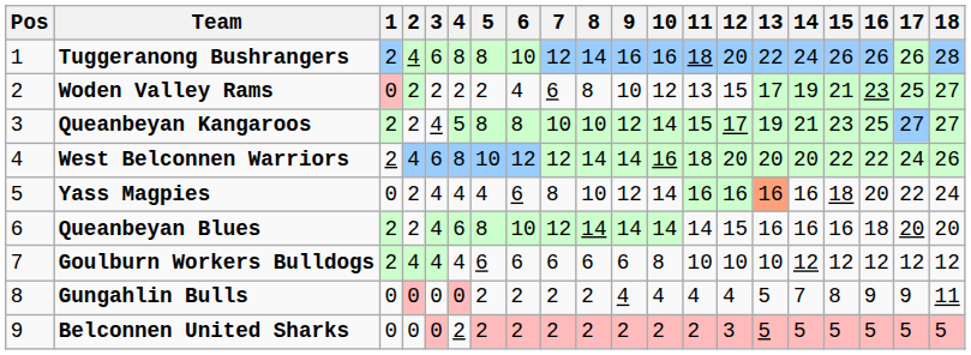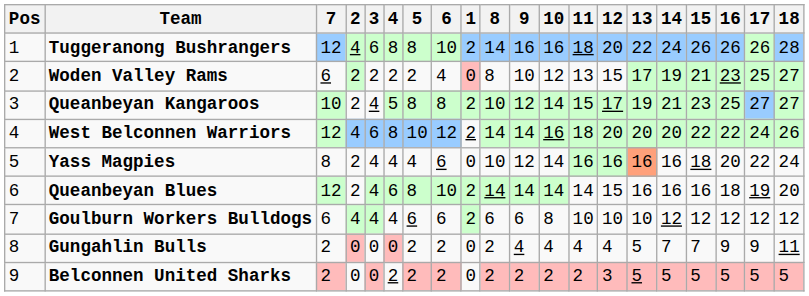 <table class="wikitable">
 <tr>
 <th>Pos</th>
 <th>Team</th>
-<th>1</th>
+<th>7</th>
 <th>2</th>
 <th>3</th>
 <th>4</th>
 <th>5</th>
 <th>6</th>
-<th>7</th>
+<th>1</th>
 <th>8</th>
 <th>9</th>
 <th>10</th>
 <th>11</th>
 <th>12</th>
 <th>13</th>
 <th>14</th>
 <th>15</th>
 <th>16</th>
 <th>17</th>
 <th>18</th>
 </tr>
 <tr>
 <td>1</td>
 <td><strong> Tuggeranong Bushrangers</strong></td>
-<td style="background:#99ccff;">2</td>
+<td style="background:#99ccff;">12</td>
 <td style="background:#ccffcc;"><u>4</u></td>
 <td style="background:#ccffcc;">6</td>
 <td style="background:#ccffcc;">8</td>
 <td style="background:#ccffcc;">8</td>
 <td style="background:#ccffcc;">10</td>
-<td style="background:#99ccff;">12</td>
+<td style="background:#99ccff;">2</td>
 <td style="background:#99ccff;">14</td>
 <td style="background:#99ccff;">16</td>
 <td style="background:#99ccff;">16</td>
 <td style="background:#99ccff;"><u>18</u></td>
 <td style="background:#99ccff;">20</td>
 <td style="background:#99ccff;">22</td>
 <td style="background:#99ccff;">24</td>
 <td style="background:#99ccff;">26</td>
 <td style="background:#99ccff;">26</td>
 <td style="background:#ccffcc;">26</td>
 <td style="background:#99ccff;">28</td>
 </tr>
 <tr>
 <td>2</td>
 <td> <strong>Woden Valley Rams</strong></td>
-<td style="background:#ffbbbb;">0</td>
+<td><u>6</u></td>
 <td style="background:#ccffcc;">2</td>
 <td>2</td>
 <td>2</td>
 <td>2</td>
 <td>4</td>
-<td><u>6</u></td>
+<td style="background:#ffbbbb;">0</td>
 <td>8</td>
 <td>10</td>
 <td>12</td>
 <td>13</td>
 <td>15</td>
 <td style="background:#ccffcc;">17</td>
 <td style="background:#ccffcc;">19</td>
 <td style="background:#ccffcc;">21</td>
 <td style="background:#ccffcc;"><u>23</u></td>
 <td style="background:#ccffcc;">25</td>
 <td style="background:#ccffcc;">27</td>
 </tr>
 <tr>
 <td>3</td>
 <td> <strong>Queanbeyan Kangaroos</strong></td>
-<td style="background:#ccffcc;">2</td>
+<td style="background:#ccffcc;">10</td>
 <td>2</td>
 <td><u>4</u></td>
 <td style="background:#ccffcc;">5</td>
 <td style="background:#ccffcc;">8</td>
 <td style="background:#ccffcc;">8</td>
-<td style="background:#ccffcc;">10</td>
+<td style="background:#ccffcc;">2</td>
 <td style="background:#ccffcc;">10</td>
 <td style="background:#ccffcc;">12</td>
 <td style="background:#ccffcc;">14</td>
 <td style="background:#ccffcc;">15</td>
 <td style="background:#ccffcc;"><u>17</u></td>
 <td style="background:#ccffcc;">19</td>
 <td style="background:#ccffcc;">21</td>
 <td style="background:#ccffcc;">23</td>
 <td style="background:#ccffcc;">25</td>
 <td style="background:#99ccff;">27</td>
 <td style="background:#ccffcc;">27</td>
 </tr>
 <tr>
 <td>4</td>
 <td> <strong>West Belconnen Warriors</strong></td>
-<td><u>2</u></td>
+<td style="background:#ccffcc;">12</td>
 <td style="background:#99ccff;">4</td>
 <td style="background:#99ccff;">6</td>
 <td style="background:#99ccff;">8</td>
 <td style="background:#99ccff;">10</td>
 <td style="background:#99ccff;">12</td>
-<td style="background:#ccffcc;">12</td>
+<td><u>2</u></td>
 <td style="background:#ccffcc;">14</td>
 <td style="background:#ccffcc;">14</td>
 <td style="background:#ccffcc;"><u>16</u></td>
 <td style="background:#ccffcc;">18</td>
 <td style="background:#ccffcc;">20</td>
 <td style="background:#ccffcc;">20</td>
 <td style="background:#ccffcc;">20</td>
 <td style="background:#ccffcc;">22</td>
 <td style="background:#ccffcc;">22</td>
 <td style="background:#ccffcc;">24</td>
 <td style="background:#ccffcc;">26</td>
 </tr>
 <tr>
 <td>5</td>
 <td> <strong>Yass Magpies</strong></td>
-<td>0</td>
+<td>8</td>
 <td>2</td>
 <td>4</td>
 <td>4</td>
 <td>4</td>
 <td><u>6</u></td>
-<td>8</td>
+<td>0</td>
 <td>10</td>
 <td>12</td>
 <td>14</td>
 <td style="background:#ccffcc;">16</td>
 <td style="background:#ccffcc;">16</td>
 <td style="background: lightsalmon;">16</td>
 <td>16</td>
 <td><u>18</u></td>
 <td>20</td>
 <td>22</td>
 <td>24</td>
 </tr>
 <tr>
 <td>6</td>
 <td> <strong>Queanbeyan Blues</strong></td>
-<td style="background:#ccffcc;">2</td>
+<td style="background:#ccffcc;">12</td>
 <td>2</td>
 <td style="background:#ccffcc;">4</td>
 <td style="background:#ccffcc;">6</td>
 <td style="background:#ccffcc;">8</td>
 <td style="background:#ccffcc;">10</td>
-<td style="background:#ccffcc;">12</td>
+<td style="background:#ccffcc;">2</td>
 <td style="background:#ccffcc;"><u>14</u></td>
 <td style="background:#ccffcc;">14</td>
 <td style="background:#ccffcc;">14</td>
 <td>14</td>
 <td>15</td>
 <td>16</td>
 <td>16</td>
 <td>16</td>
 <td>18</td>
-<td><u>20</u></td>
+<td><u>19</u></td>
 <td>20</td>
 </tr>
 <tr>
 <td>7</td>
 <td><strong> Goulburn Workers Bulldogs</strong></td>
-<td style="background:#ccffcc;">2</td>
+<td>6</td>
 <td style="background:#ccffcc;">4</td>
 <td style="background:#ccffcc;">4</td>
 <td>4</td>
 <td><u>6</u></td>
 <td>6</td>
-<td>6</td>
+<td style="background:#ccffcc;">2</td>
 <td>6</td>
 <td>6</td>
 <td>8</td>
 <td>10</td>
 <td>10</td>
 <td>10</td>
 <td><u>12</u></td>
 <td>12</td>
 <td>12</td>
 <td>12</td>
 <td>12</td>
 </tr>
 <tr>
 <td>8</td>
 <td> <strong>Gungahlin Bulls</strong></td>
-<td>0</td>
+<td>2</td>
 <td style="background:#ffbbbb;">0</td>
 <td>0</td>
 <td style="background:#ffbbbb;">0</td>
 <td>2</td>
 <td>2</td>
-<td>2</td>
+<td>0</td>
 <td>2</td>
 <td><u>4</u></td>
 <td>4</td>
 <td>4</td>
 <td>4</td>
 <td>5</td>
 <td>7</td>
-<td>8</td>
+<td>7</td>
 <td>9</td>
 <td>9</td>
 <td><u>11</u></td>
 </tr>
 <tr>
 <td>9</td>
 <td><strong> Belconnen United Sharks</strong></td>
-<td>0</td>
+<td style="background:#ffbbbb;">2</td>
 <td>0</td>
 <td style="background:#ffbbbb;">0</td>
 <td><u>2</u></td>
 <td style="background:#ffbbbb;">2</td>
 <td style="background:#ffbbbb;">2</td>
-<td style="background:#ffbbbb;">2</td>
+<td>0</td>
 <td style="background:#ffbbbb;">2</td>
 <td style="background:#ffbbbb;">2</td>
 <td style="background:#ffbbbb;">2</td>
 <td style="background:#ffbbbb;">2</td>
 <td style="background:#ffbbbb;">3</td>
 <td style="background:#ffbbbb;"><u>5</u></td>
 <td style="background:#ffbbbb;">5</td>
 <td style="background:#ffbbbb;">5</td>
 <td style="background:#ffbbbb;">5</td>
 <td style="background:#ffbbbb;">5</td>
 <td style="background:#ffbbbb;">5</td>
 </tr>
 </table>
